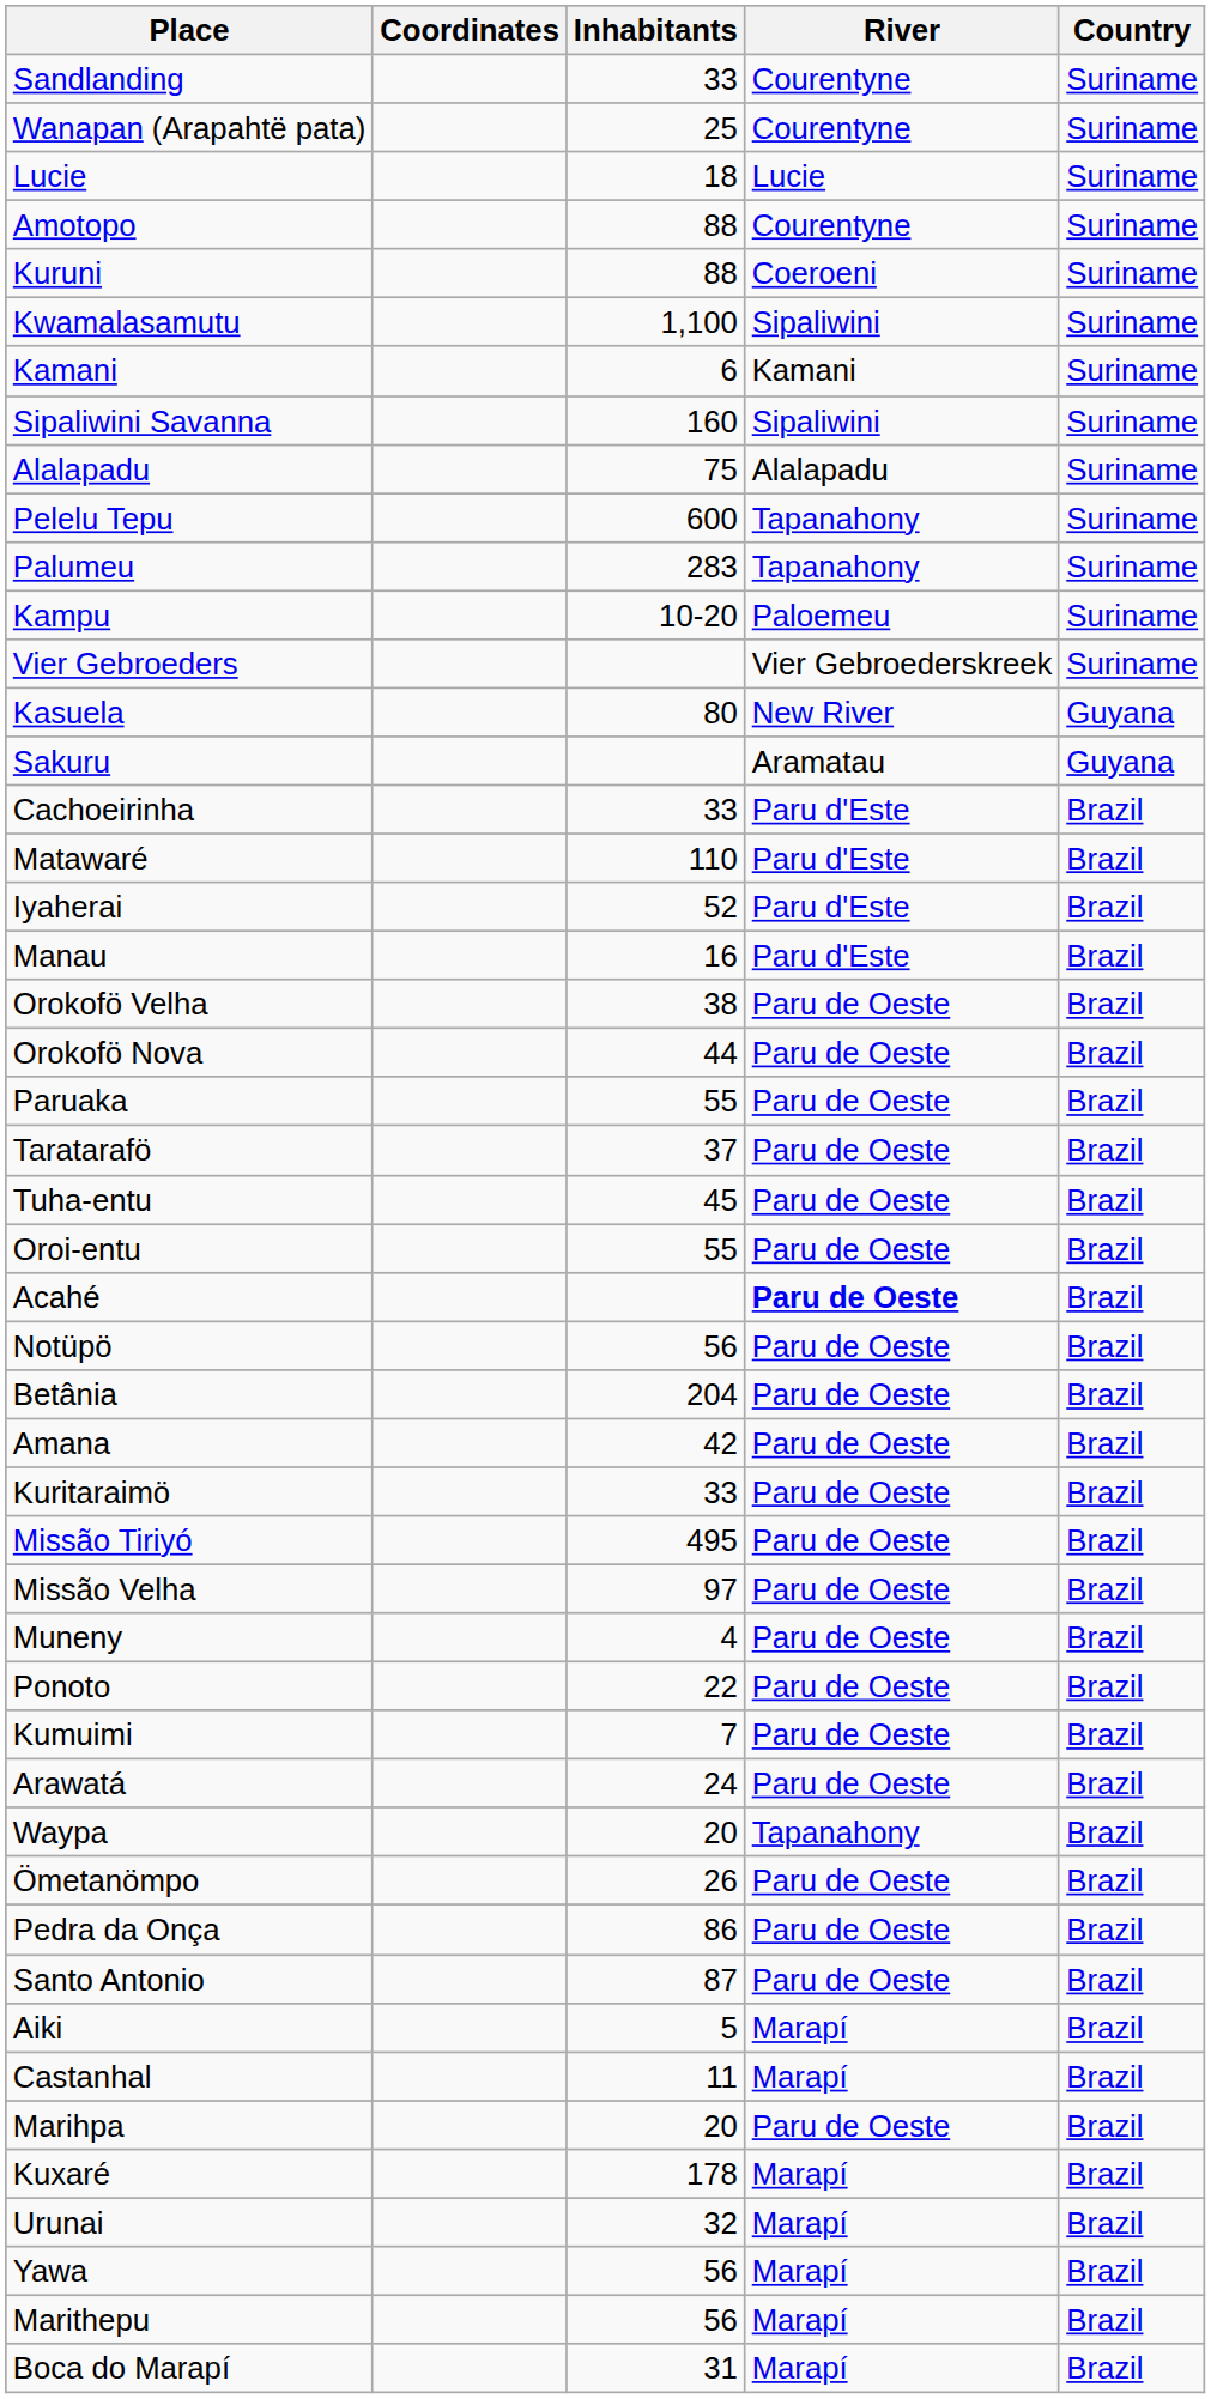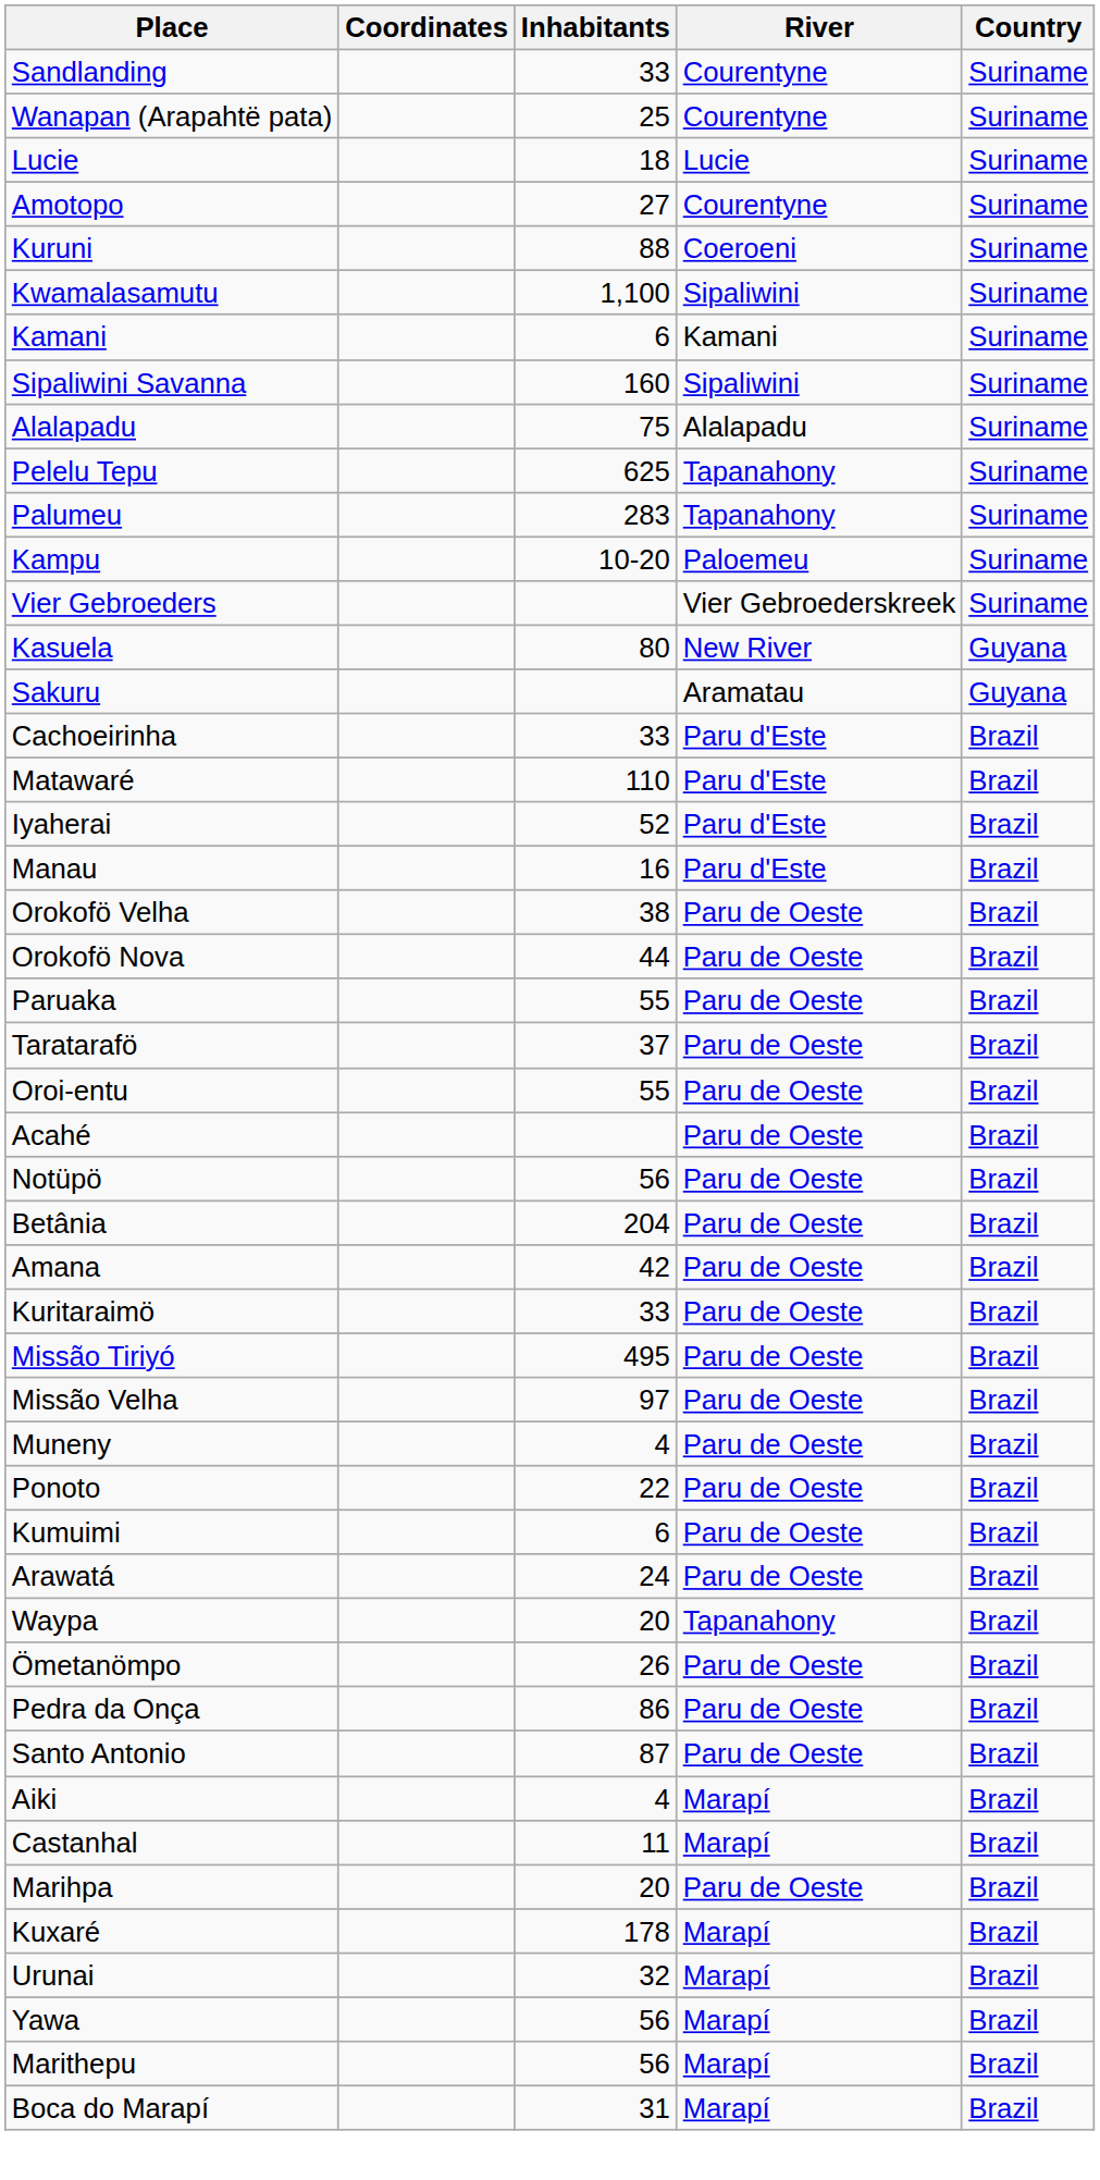 <table class="wikitable sortable" style="font-size: 95%">
 <tr>
 <th>Place</th>
 <th>Coordinates</th>
 <th data-sort-type="number">Inhabitants</th>
 <th>River</th>
 <th>Country</th>
 </tr>
 <tr class="vcard">
 <td class="fn org"><a href='#'>Sandlanding</a></td>
 <td></td>
 <td style="text-align:right">33</td>
 <td><a href='#'>Courentyne</a></td>
 <td> <span><a href='#'>Suriname</a></span></td>
 </tr>
 <tr class="vcard">
 <td class="fn org"><a href='#'>Wanapan</a> (Arapahtë pata)</td>
 <td></td>
 <td style="text-align:right">25</td>
 <td><a href='#'>Courentyne</a></td>
 <td> <span><a href='#'>Suriname</a></span></td>
 </tr>
 <tr class="vcard">
 <td class="fn org"><a href='#'>Lucie</a></td>
 <td></td>
 <td style="text-align:right">18</td>
 <td><a href='#'>Lucie</a></td>
 <td> <span><a href='#'>Suriname</a></span></td>
 </tr>
 <tr class="vcard">
 <td class="fn org"><a href='#'>Amotopo</a></td>
 <td></td>
-<td style="text-align:right">88</td>
+<td style="text-align:right">27</td>
 <td><a href='#'>Courentyne</a></td>
 <td> <span><a href='#'>Suriname</a></span></td>
 </tr>
 <tr class="vcard">
 <td class="fn org"><a href='#'>Kuruni</a></td>
 <td></td>
 <td style="text-align:right">88</td>
 <td><a href='#'>Coeroeni</a></td>
 <td> <span><a href='#'>Suriname</a></span></td>
 </tr>
 <tr class="vcard">
 <td class="fn org"><a href='#'>Kwamalasamutu</a></td>
 <td></td>
 <td style="text-align:right">1,100</td>
 <td><a href='#'>Sipaliwini</a></td>
 <td> <span><a href='#'>Suriname</a></span></td>
 </tr>
 <tr class="vcard">
 <td class="fn org"><a href='#'>Kamani</a></td>
 <td></td>
 <td style="text-align:right">6</td>
 <td>Kamani</td>
 <td> <span><a href='#'>Suriname</a></span></td>
 </tr>
 <tr class="vcard">
 <td class="fn org"><a href='#'>Sipaliwini Savanna</a></td>
 <td></td>
 <td style="text-align:right">160</td>
 <td><a href='#'>Sipaliwini</a></td>
 <td> <span><a href='#'>Suriname</a></span></td>
 </tr>
 <tr class="vcard">
 <td class="fn org"><a href='#'>Alalapadu</a></td>
 <td></td>
 <td style="text-align:right">75</td>
 <td>Alalapadu</td>
 <td> <span><a href='#'>Suriname</a></span></td>
 </tr>
 <tr class="vcard">
 <td class="fn org"><a href='#'>Pelelu Tepu</a></td>
 <td></td>
-<td style="text-align:right">600</td>
+<td style="text-align:right">625</td>
 <td><a href='#'>Tapanahony</a></td>
 <td> <span><a href='#'>Suriname</a></span></td>
 </tr>
 <tr class="vcard">
 <td class="fn org"><a href='#'>Palumeu</a></td>
 <td></td>
 <td style="text-align:right">283</td>
 <td><a href='#'>Tapanahony</a></td>
 <td> <span><a href='#'>Suriname</a></span></td>
 </tr>
 <tr class="vcard">
 <td class="fn org"><a href='#'>Kampu</a></td>
 <td></td>
 <td style="text-align:right">10-20</td>
 <td><a href='#'>Paloemeu</a></td>
 <td> <span><a href='#'>Suriname</a></span></td>
 </tr>
 <tr class="vcard">
 <td class="fn org"><a href='#'>Vier Gebroeders</a></td>
 <td></td>
 <td style="text-align:right"></td>
 <td>Vier Gebroederskreek</td>
 <td> <span><a href='#'>Suriname</a></span></td>
 </tr>
 <tr class="vcard">
 <td class="fn org"><a href='#'>Kasuela</a></td>
 <td></td>
 <td style="text-align:right">80</td>
 <td><a href='#'>New River</a></td>
 <td> <span><a href='#'>Guyana</a></span></td>
 </tr>
 <tr class="vcard">
 <td class="fn org"><a href='#'>Sakuru</a></td>
 <td></td>
 <td style="text-align:right"></td>
 <td>Aramatau</td>
 <td> <span><a href='#'>Guyana</a></span></td>
 </tr>
 <tr class="vcard">
 <td class="fn org">Cachoeirinha</td>
 <td></td>
 <td style="text-align:right">33</td>
 <td><a href='#'>Paru d'Este</a></td>
 <td> <span><a href='#'>Brazil</a></span></td>
 </tr>
 <tr class="vcard">
 <td class="fn org">Matawaré</td>
 <td></td>
 <td style="text-align:right">110</td>
 <td><a href='#'>Paru d'Este</a></td>
 <td> <span><a href='#'>Brazil</a></span></td>
 </tr>
 <tr class="vcard">
 <td class="fn org">Iyaherai</td>
 <td></td>
 <td style="text-align:right">52</td>
 <td><a href='#'>Paru d'Este</a></td>
 <td> <span><a href='#'>Brazil</a></span></td>
 </tr>
 <tr class="vcard">
 <td class="fn org">Manau</td>
 <td></td>
 <td style="text-align:right">16</td>
 <td><a href='#'>Paru d'Este</a></td>
 <td> <span><a href='#'>Brazil</a></span></td>
 </tr>
 <tr class="vcard">
 <td class="fn org">Orokofö Velha</td>
 <td></td>
 <td style="text-align:right">38</td>
 <td><a href='#'>Paru de Oeste</a></td>
 <td> <span><a href='#'>Brazil</a></span></td>
 </tr>
 <tr class="vcard">
 <td class="fn org">Orokofö Nova</td>
 <td></td>
 <td style="text-align:right">44</td>
 <td><a href='#'>Paru de Oeste</a></td>
 <td> <span><a href='#'>Brazil</a></span></td>
 </tr>
 <tr class="vcard">
 <td class="fn org">Paruaka</td>
 <td></td>
 <td style="text-align:right">55</td>
 <td><a href='#'>Paru de Oeste</a></td>
 <td> <span><a href='#'>Brazil</a></span></td>
 </tr>
 <tr class="vcard">
 <td class="fn org">Taratarafö</td>
 <td></td>
 <td style="text-align:right">37</td>
 <td><a href='#'>Paru de Oeste</a></td>
 <td> <span><a href='#'>Brazil</a></span></td>
 </tr>
 <tr class="vcard">
-<td class="fn org">Tuha-entu</td>
-<td></td>
-<td style="text-align:right">45</td>
-<td><a href='#'>Paru de Oeste</a></td>
-<td> <span><a href='#'>Brazil</a></span></td>
-</tr>
-<tr class="vcard">
 <td class="fn org">Oroi-entu</td>
 <td></td>
 <td style="text-align:right">55</td>
 <td><a href='#'>Paru de Oeste</a></td>
 <td> <span><a href='#'>Brazil</a></span></td>
 </tr>
 <tr class="vcard">
 <td class="fn org">Acahé</td>
 <td></td>
 <td style="text-align:right"></td>
-<td><strong><a href='#'>Paru de Oeste</a></strong></td>
+<td><a href='#'>Paru de Oeste</a></td>
 <td> <span><a href='#'>Brazil</a></span></td>
 </tr>
 <tr class="vcard">
 <td class="fn org">Notüpö</td>
 <td></td>
 <td style="text-align:right">56</td>
 <td><a href='#'>Paru de Oeste</a></td>
 <td> <span><a href='#'>Brazil</a></span></td>
 </tr>
 <tr class="vcard">
 <td class="fn org">Betânia</td>
 <td></td>
 <td style="text-align:right">204</td>
 <td><a href='#'>Paru de Oeste</a></td>
 <td> <span><a href='#'>Brazil</a></span></td>
 </tr>
 <tr class="vcard">
 <td class="fn org">Amana</td>
 <td></td>
 <td style="text-align:right">42</td>
 <td><a href='#'>Paru de Oeste</a></td>
 <td> <span><a href='#'>Brazil</a></span></td>
 </tr>
 <tr class="vcard">
 <td class="fn org">Kuritaraimö</td>
 <td></td>
 <td style="text-align:right">33</td>
 <td><a href='#'>Paru de Oeste</a></td>
 <td> <span><a href='#'>Brazil</a></span></td>
 </tr>
 <tr class="vcard">
 <td class="fn org"><a href='#'>Missão Tiriyó</a></td>
 <td></td>
 <td style="text-align:right">495</td>
 <td><a href='#'>Paru de Oeste</a></td>
 <td> <span><a href='#'>Brazil</a></span></td>
 </tr>
 <tr class="vcard">
 <td class="fn org">Missão Velha</td>
 <td></td>
 <td style="text-align:right">97</td>
 <td><a href='#'>Paru de Oeste</a></td>
 <td> <span><a href='#'>Brazil</a></span></td>
 </tr>
 <tr class="vcard">
 <td class="fn org">Muneny</td>
 <td></td>
 <td style="text-align:right">4</td>
 <td><a href='#'>Paru de Oeste</a></td>
 <td> <span><a href='#'>Brazil</a></span></td>
 </tr>
 <tr class="vcard">
 <td class="fn org">Ponoto</td>
 <td></td>
 <td style="text-align:right">22</td>
 <td><a href='#'>Paru de Oeste</a></td>
 <td> <span><a href='#'>Brazil</a></span></td>
 </tr>
 <tr class="vcard">
 <td class="fn org">Kumuimi</td>
 <td></td>
-<td style="text-align:right">7</td>
+<td style="text-align:right">6</td>
 <td><a href='#'>Paru de Oeste</a></td>
 <td> <span><a href='#'>Brazil</a></span></td>
 </tr>
 <tr class="vcard">
 <td class="fn org">Arawatá</td>
 <td></td>
 <td style="text-align:right">24</td>
 <td><a href='#'>Paru de Oeste</a></td>
 <td> <span><a href='#'>Brazil</a></span></td>
 </tr>
 <tr class="vcard">
 <td class="fn org">Waypa</td>
 <td></td>
 <td style="text-align:right">20</td>
 <td><a href='#'>Tapanahony</a></td>
 <td> <span><a href='#'>Brazil</a></span></td>
 </tr>
 <tr class="vcard">
 <td class="fn org">Ömetanömpo</td>
 <td></td>
 <td style="text-align:right">26</td>
 <td><a href='#'>Paru de Oeste</a></td>
 <td> <span><a href='#'>Brazil</a></span></td>
 </tr>
 <tr class="vcard">
 <td class="fn org">Pedra da Onça</td>
 <td></td>
 <td style="text-align:right">86</td>
 <td><a href='#'>Paru de Oeste</a></td>
 <td> <span><a href='#'>Brazil</a></span></td>
 </tr>
 <tr class="vcard">
 <td class="fn org">Santo Antonio</td>
 <td></td>
 <td style="text-align:right">87</td>
 <td><a href='#'>Paru de Oeste</a></td>
 <td> <span><a href='#'>Brazil</a></span></td>
 </tr>
 <tr class="vcard">
 <td class="fn org">Aiki</td>
 <td></td>
-<td style="text-align:right">5</td>
+<td style="text-align:right">4</td>
 <td><a href='#'>Marapí</a></td>
 <td> <span><a href='#'>Brazil</a></span></td>
 </tr>
 <tr class="vcard">
 <td class="fn org">Castanhal</td>
 <td></td>
 <td style="text-align:right">11</td>
 <td><a href='#'>Marapí</a></td>
 <td> <span><a href='#'>Brazil</a></span></td>
 </tr>
 <tr class="vcard">
 <td class="fn org">Marihpa</td>
 <td></td>
 <td style="text-align:right">20</td>
 <td><a href='#'>Paru de Oeste</a></td>
 <td> <span><a href='#'>Brazil</a></span></td>
 </tr>
 <tr class="vcard">
 <td class="fn org">Kuxaré</td>
 <td></td>
 <td style="text-align:right">178</td>
 <td><a href='#'>Marapí</a></td>
 <td> <span><a href='#'>Brazil</a></span></td>
 </tr>
 <tr class="vcard">
 <td class="fn org">Urunai</td>
 <td></td>
 <td style="text-align:right">32</td>
 <td><a href='#'>Marapí</a></td>
 <td> <span><a href='#'>Brazil</a></span></td>
 </tr>
 <tr class="vcard">
 <td class="fn org">Yawa</td>
 <td></td>
 <td style="text-align:right">56</td>
 <td><a href='#'>Marapí</a></td>
 <td> <span><a href='#'>Brazil</a></span></td>
 </tr>
 <tr class="vcard">
 <td class="fn org">Marithepu</td>
 <td></td>
 <td style="text-align:right">56</td>
 <td><a href='#'>Marapí</a></td>
 <td> <span><a href='#'>Brazil</a></span></td>
 </tr>
 <tr class="vcard">
 <td class="fn org">Boca do Marapí</td>
 <td></td>
 <td style="text-align:right">31</td>
 <td><a href='#'>Marapí</a></td>
 <td> <span><a href='#'>Brazil</a></span></td>
 </tr>
 </table>
